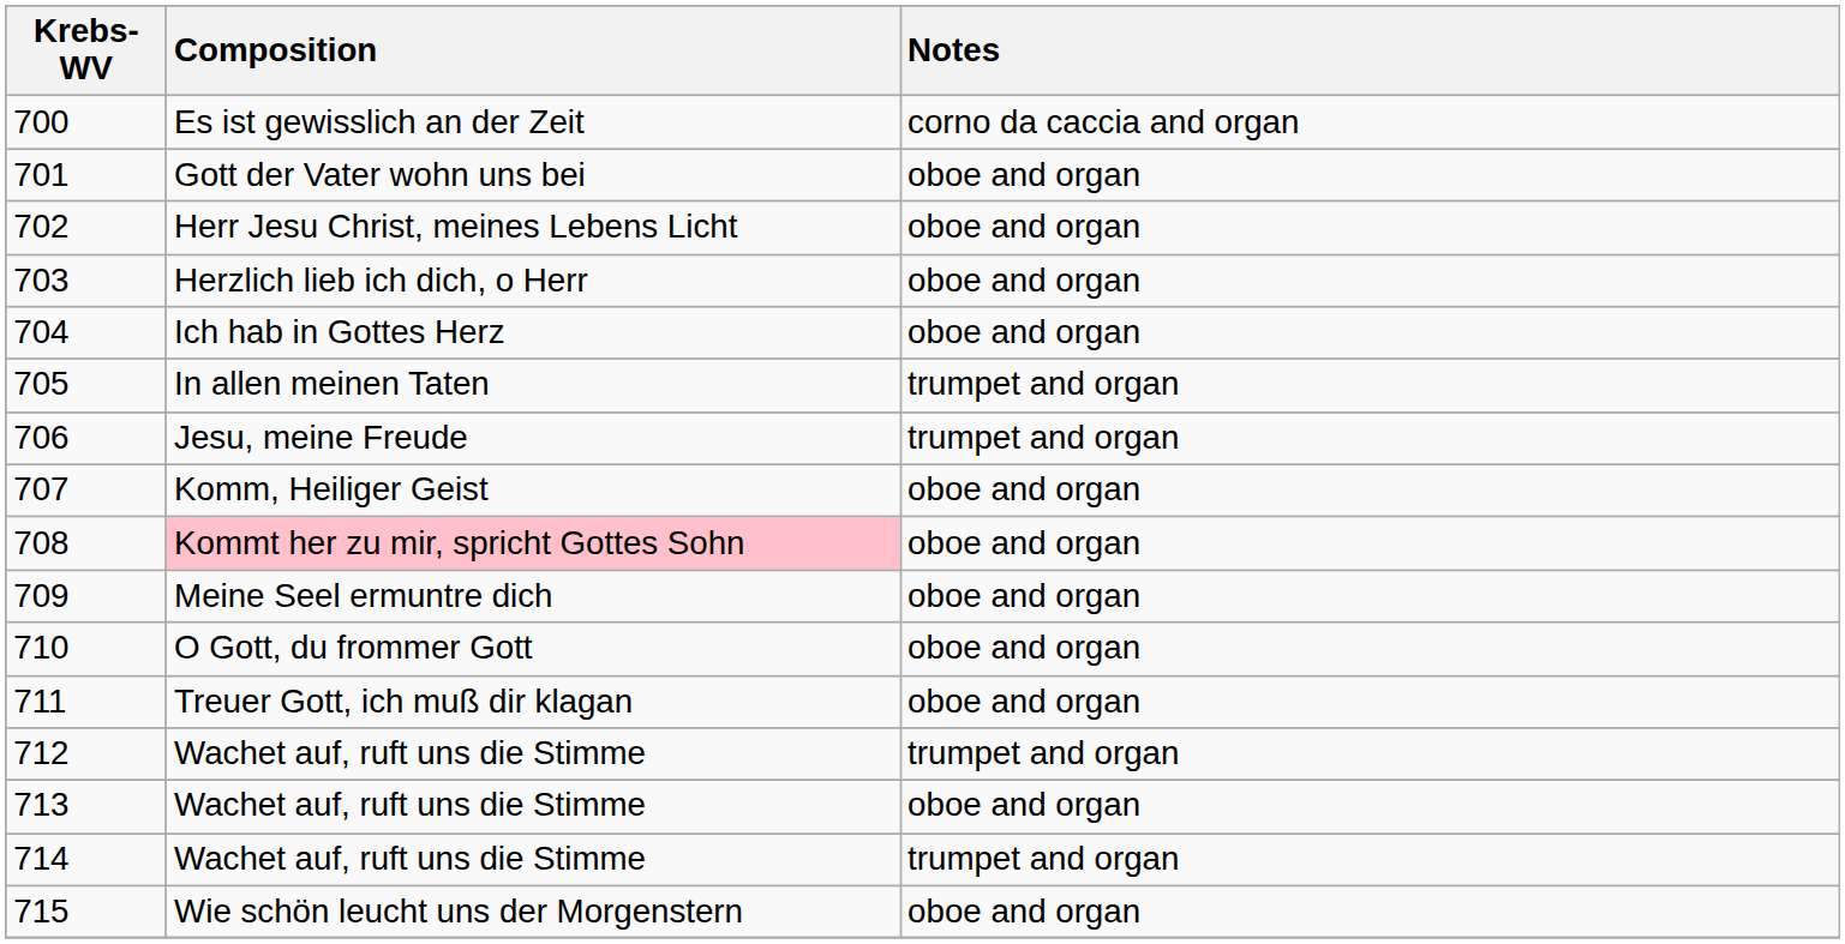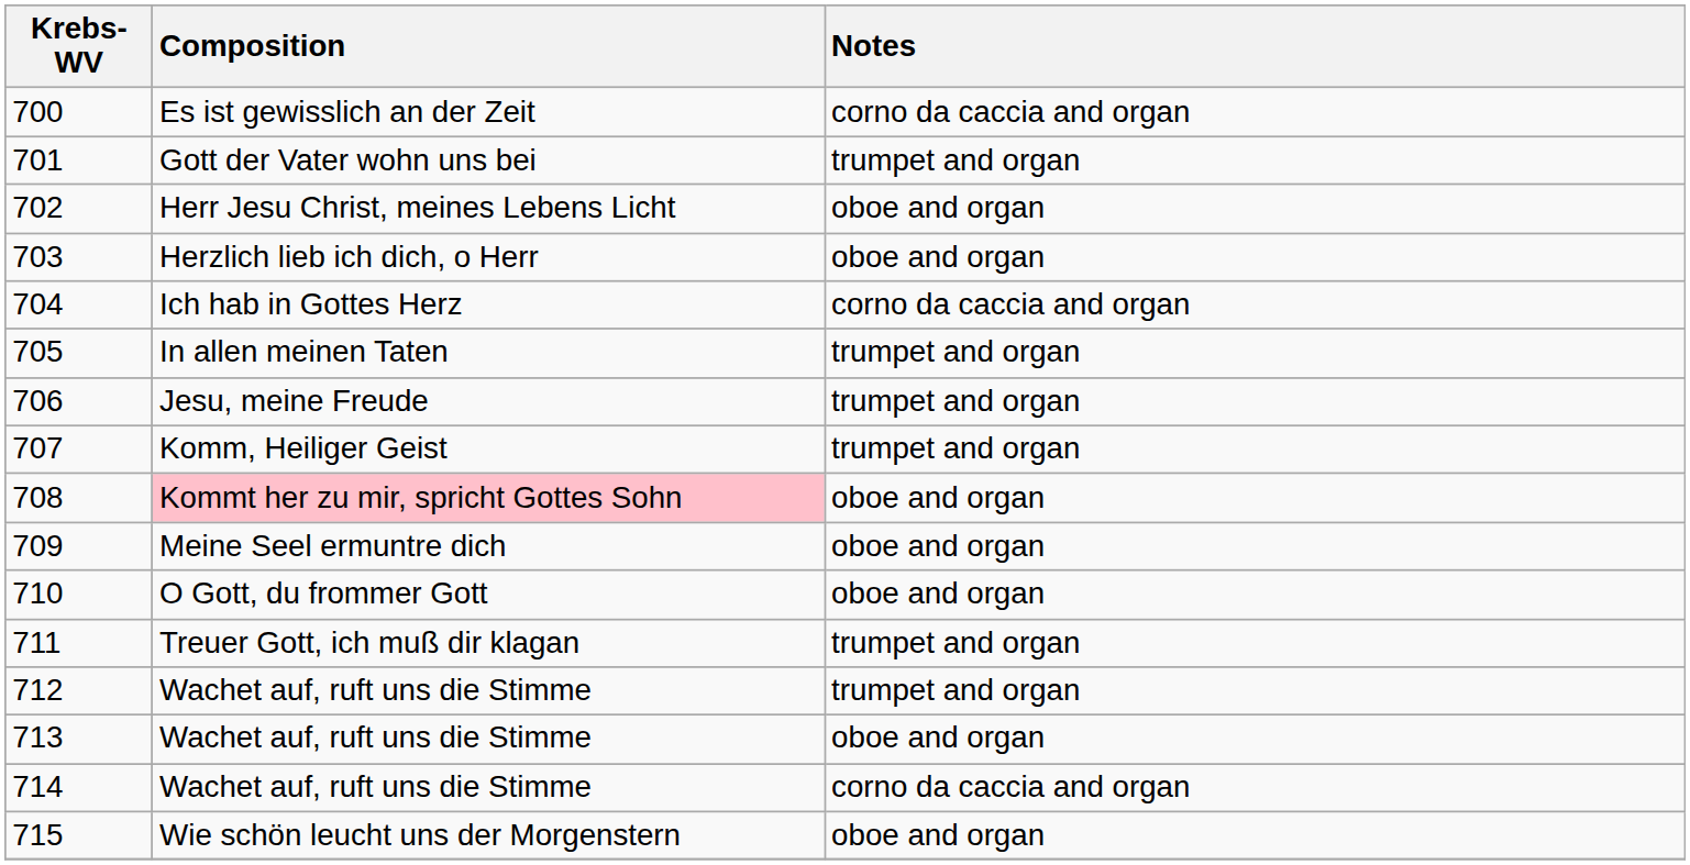 <table class="wikitable" width="100%">
 <tr>
 <th width="70">Krebs-WV</th>
 <th style="text-align: left; width: 40%">Composition</th>
 <th style="text-align: left;">Notes</th>
 </tr>
 <tr>
 <td>700</td>
 <td>Es ist gewisslich an der Zeit</td>
 <td>corno da caccia and organ</td>
 </tr>
 <tr>
 <td>701</td>
 <td>Gott der Vater wohn uns bei</td>
-<td>oboe and organ</td>
+<td>trumpet and organ</td>
 </tr>
 <tr>
 <td>702</td>
 <td>Herr Jesu Christ, meines Lebens Licht</td>
 <td>oboe and organ</td>
 </tr>
 <tr>
 <td>703</td>
 <td>Herzlich lieb ich dich, o Herr</td>
 <td>oboe and organ</td>
 </tr>
 <tr>
 <td>704</td>
 <td>Ich hab in Gottes Herz</td>
-<td>oboe and organ</td>
+<td>corno da caccia and organ</td>
 </tr>
 <tr>
 <td>705</td>
 <td>In allen meinen Taten</td>
 <td>trumpet and organ</td>
 </tr>
 <tr>
 <td>706</td>
 <td>Jesu, meine Freude</td>
 <td>trumpet and organ</td>
 </tr>
 <tr>
 <td>707</td>
 <td>Komm, Heiliger Geist</td>
-<td>oboe and organ</td>
+<td>trumpet and organ</td>
 </tr>
 <tr>
 <td>708</td>
 <td style="background: pink;">Kommt her zu mir, spricht Gottes Sohn</td>
 <td>oboe and organ</td>
 </tr>
 <tr>
 <td>709</td>
 <td>Meine Seel ermuntre dich</td>
 <td>oboe and organ</td>
 </tr>
 <tr>
 <td>710</td>
 <td>O Gott, du frommer Gott</td>
 <td>oboe and organ</td>
 </tr>
 <tr>
 <td>711</td>
 <td>Treuer Gott, ich muß dir klagan</td>
-<td>oboe and organ</td>
+<td>trumpet and organ</td>
 </tr>
 <tr>
 <td>712</td>
 <td>Wachet auf, ruft uns die Stimme</td>
 <td>trumpet and organ</td>
 </tr>
 <tr>
 <td>713</td>
 <td>Wachet auf, ruft uns die Stimme</td>
 <td>oboe and organ</td>
 </tr>
 <tr>
 <td>714</td>
 <td>Wachet auf, ruft uns die Stimme</td>
-<td>trumpet and organ</td>
+<td>corno da caccia and organ</td>
 </tr>
 <tr>
 <td>715</td>
 <td>Wie schön leucht uns der Morgenstern</td>
 <td>oboe and organ</td>
 </tr>
 <tr>
 </tr>
 </table>
